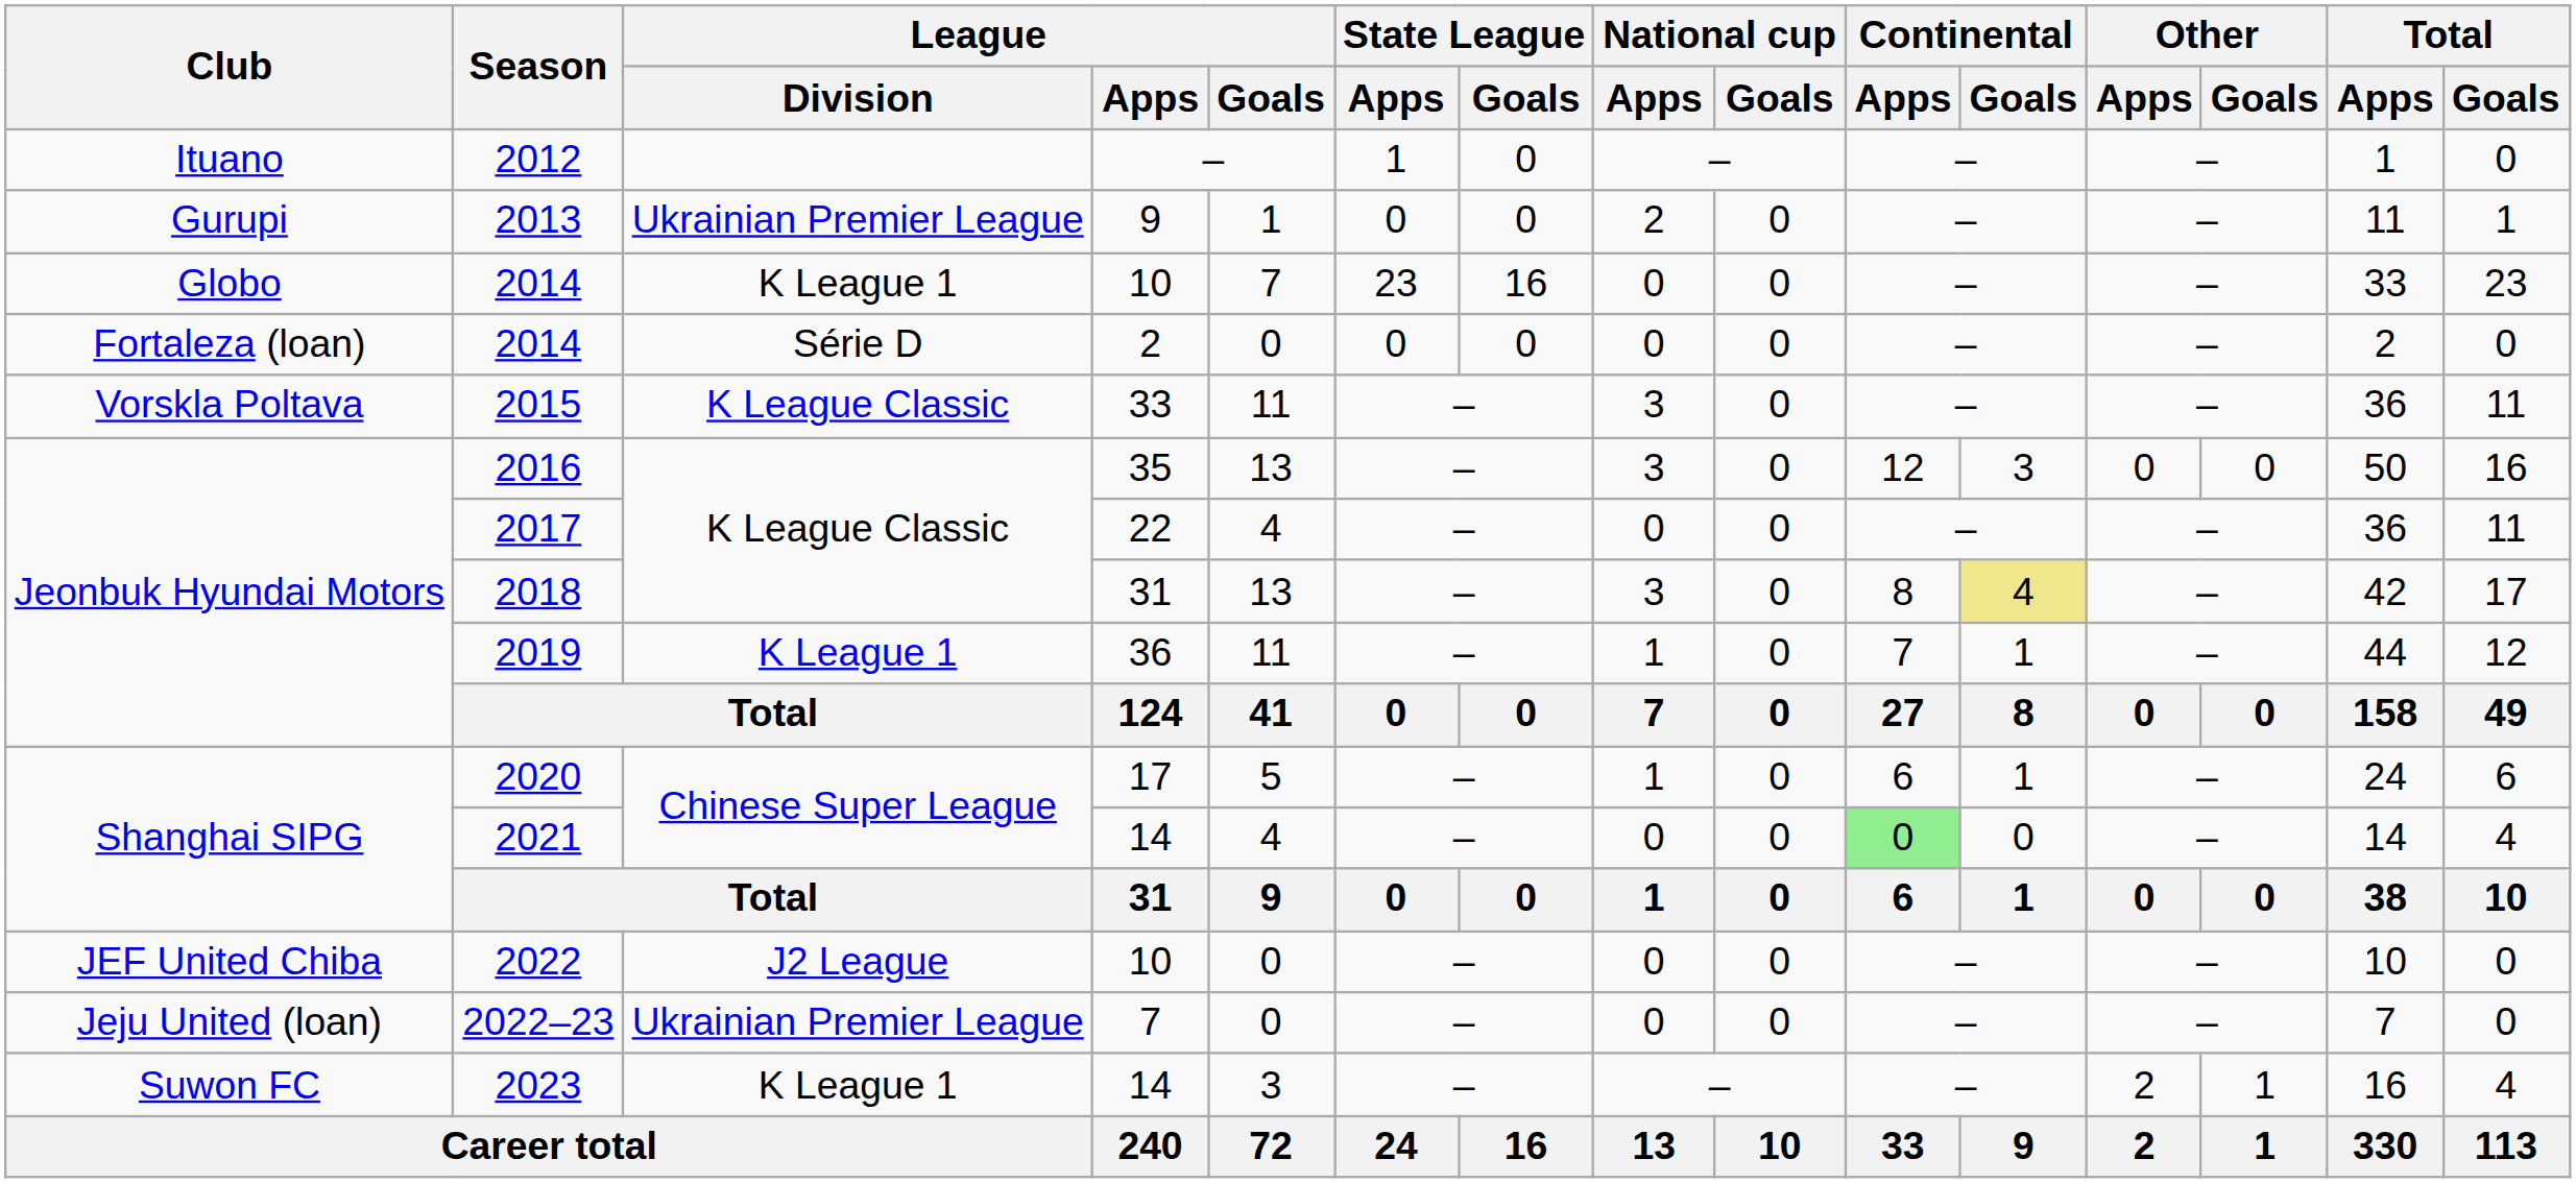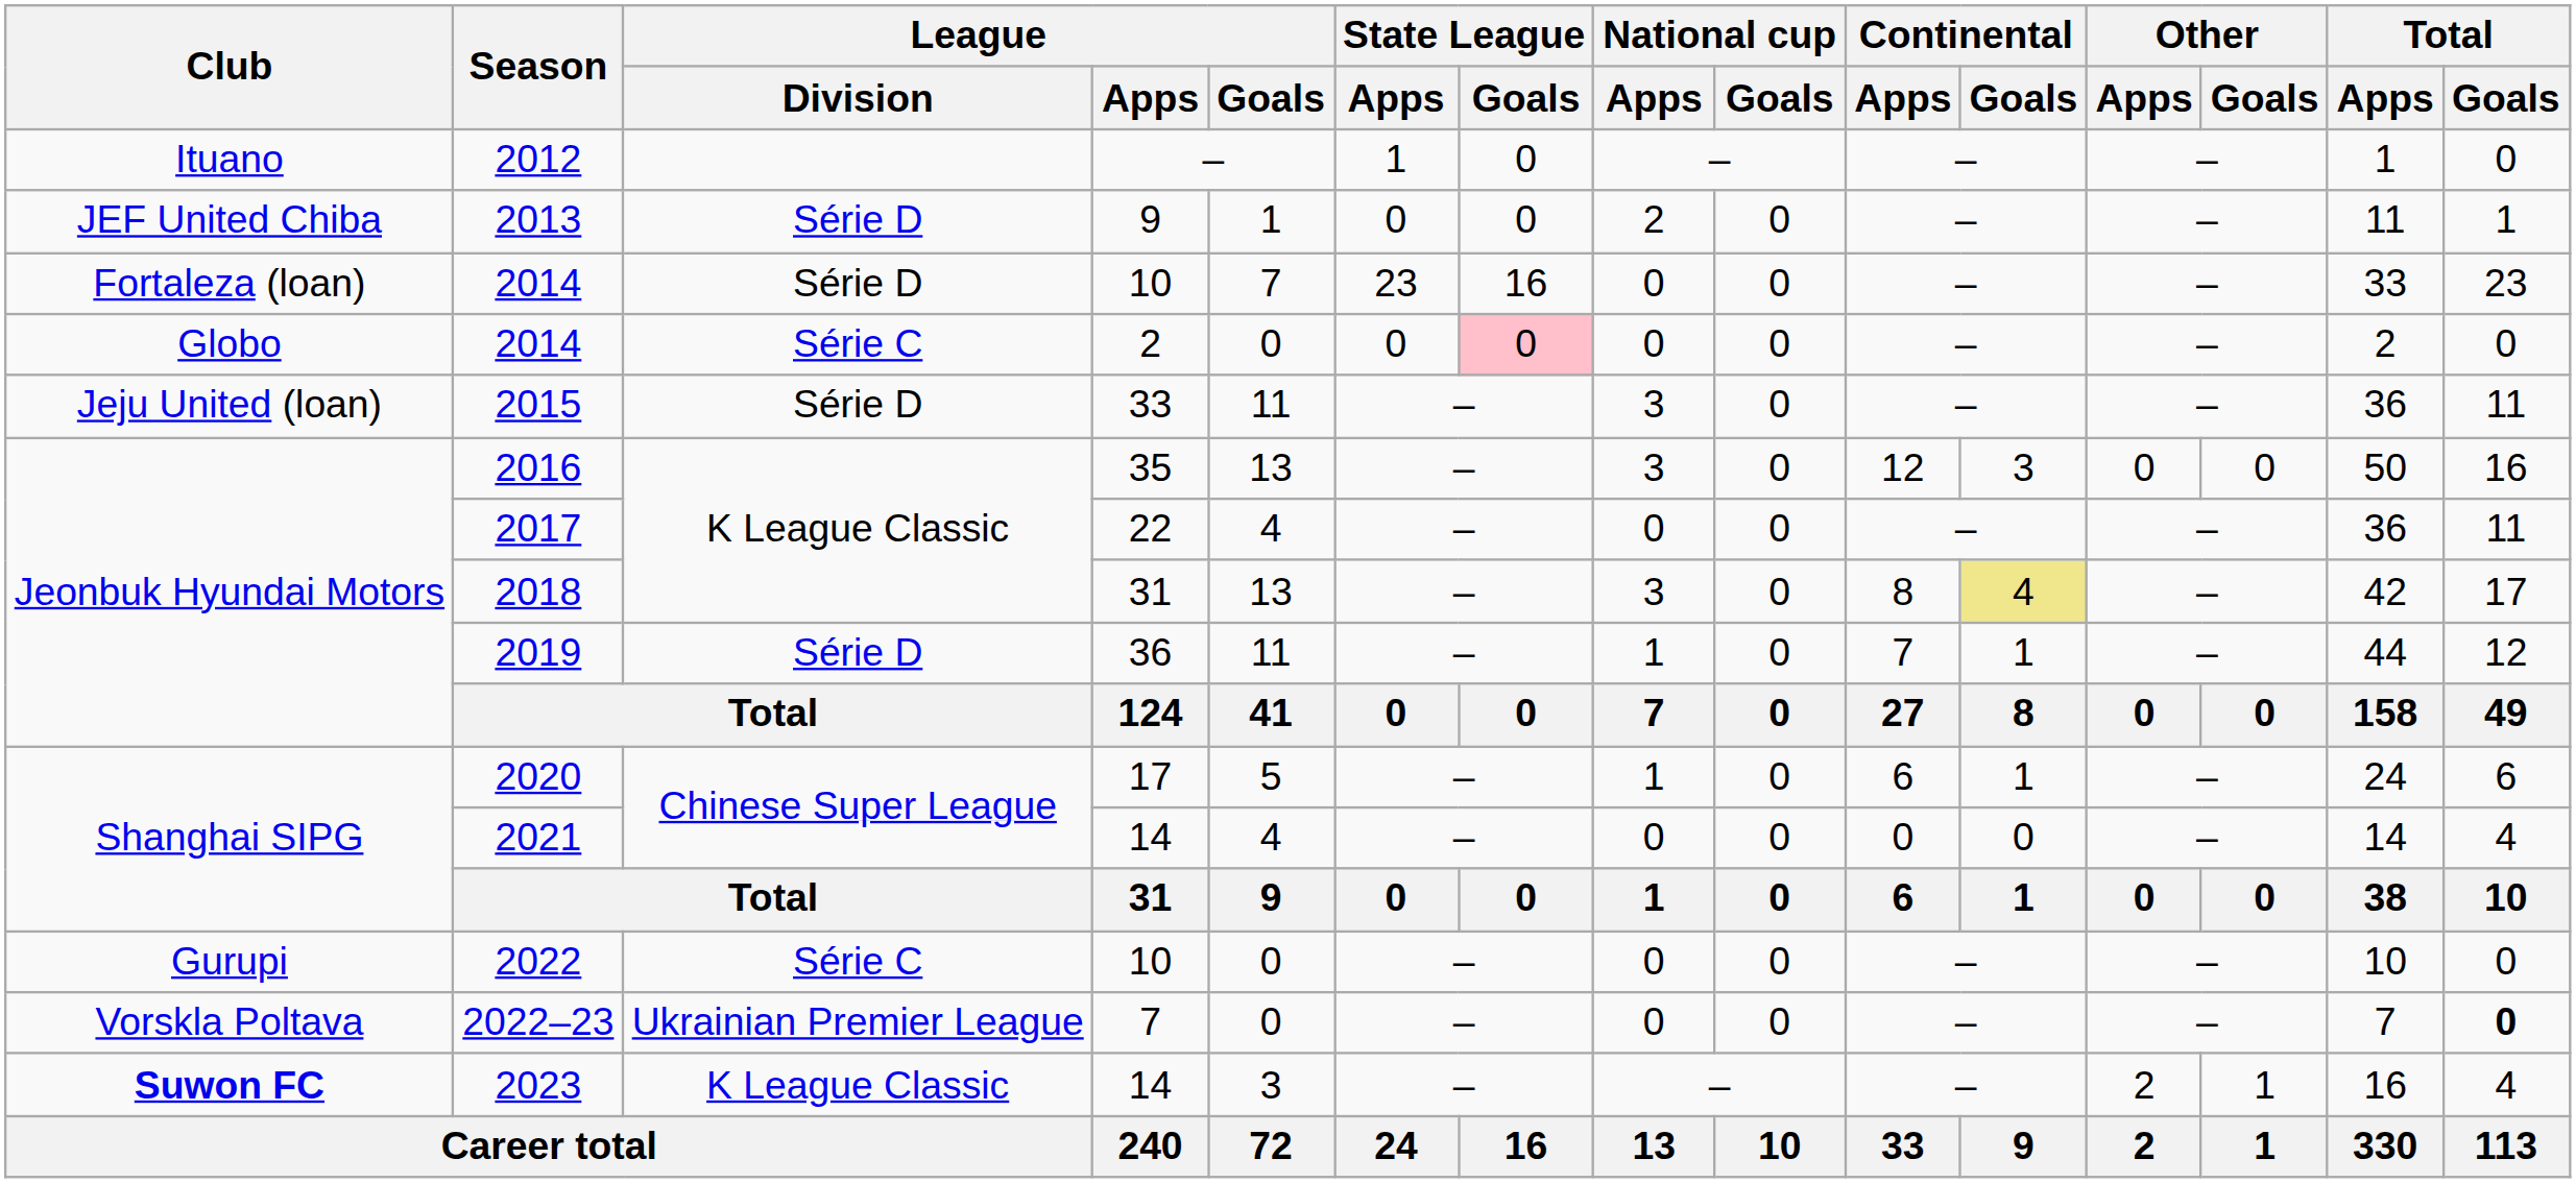 <table class="wikitable" style="text-align: center">
 <tr>
 <th rowspan="2">Club</th>
 <th rowspan="2">Season</th>
 <th colspan="3">League</th>
 <th colspan="2">State League</th>
 <th colspan="2">National cup</th>
 <th colspan="2">Continental</th>
 <th colspan="2">Other</th>
 <th colspan="2">Total</th>
 </tr>
 <tr>
 <th>Division</th>
 <th>Apps</th>
 <th>Goals</th>
 <th>Apps</th>
 <th>Goals</th>
 <th>Apps</th>
 <th>Goals</th>
 <th>Apps</th>
 <th>Goals</th>
 <th>Apps</th>
 <th>Goals</th>
 <th>Apps</th>
 <th>Goals</th>
 </tr>
 <tr>
 <td><a href='#'>Ituano</a></td>
 <td><a href='#'>2012</a></td>
 <td></td>
 <td colspan="2">–</td>
 <td>1</td>
 <td>0</td>
 <td colspan="2">–</td>
 <td colspan="2">–</td>
 <td colspan="2">–</td>
 <td>1</td>
 <td>0</td>
 </tr>
 <tr>
-<td><a href='#'>Gurupi</a></td>
+<td><a href='#'>JEF United Chiba</a></td>
 <td><a href='#'>2013</a></td>
-<td><a href='#'>Ukrainian Premier League</a></td>
+<td><a href='#'>Série D</a></td>
 <td>9</td>
 <td>1</td>
 <td>0</td>
 <td>0</td>
 <td>2</td>
 <td>0</td>
 <td colspan="2">–</td>
 <td colspan="2">–</td>
 <td>11</td>
 <td>1</td>
 </tr>
 <tr>
-<td><a href='#'>Globo</a></td>
+<td><a href='#'>Fortaleza</a> (loan)</td>
 <td><a href='#'>2014</a></td>
-<td>K League 1</td>
+<td>Série D</td>
 <td>10</td>
 <td>7</td>
 <td>23</td>
 <td>16</td>
 <td>0</td>
 <td>0</td>
 <td colspan="2">–</td>
 <td colspan="2">–</td>
 <td>33</td>
 <td>23</td>
 </tr>
 <tr>
-<td><a href='#'>Fortaleza</a> (loan)</td>
+<td><a href='#'>Globo</a></td>
 <td><a href='#'>2014</a></td>
-<td>Série D</td>
+<td><a href='#'>Série C</a></td>
 <td>2</td>
 <td>0</td>
 <td>0</td>
-<td>0</td>
+<td style="background: pink;">0</td>
 <td>0</td>
 <td>0</td>
 <td colspan="2">–</td>
 <td colspan="2">–</td>
 <td>2</td>
 <td>0</td>
 </tr>
 <tr>
-<td><a href='#'>Vorskla Poltava</a></td>
+<td><a href='#'>Jeju United</a> (loan)</td>
 <td><a href='#'>2015</a></td>
-<td><a href='#'>K League Classic</a></td>
+<td>Série D</td>
 <td>33</td>
 <td>11</td>
 <td colspan="2">–</td>
 <td>3</td>
 <td>0</td>
 <td colspan="2">–</td>
 <td colspan="2">–</td>
 <td>36</td>
 <td>11</td>
 </tr>
 <tr>
 <td rowspan="5"><a href='#'>Jeonbuk Hyundai Motors</a></td>
 <td><a href='#'>2016</a></td>
 <td rowspan="3">K League Classic</td>
 <td>35</td>
 <td>13</td>
 <td colspan="2">–</td>
 <td>3</td>
 <td>0</td>
 <td>12</td>
 <td>3</td>
 <td>0</td>
 <td>0</td>
 <td>50</td>
 <td>16</td>
 </tr>
 <tr>
 <td><a href='#'>2017</a></td>
 <td>22</td>
 <td>4</td>
 <td colspan="2">–</td>
 <td>0</td>
 <td>0</td>
 <td colspan="2">–</td>
 <td colspan="2">–</td>
 <td>36</td>
 <td>11</td>
 </tr>
 <tr>
 <td><a href='#'>2018</a></td>
 <td>31</td>
 <td>13</td>
 <td colspan="2">–</td>
 <td>3</td>
 <td>0</td>
 <td>8</td>
 <td style="background: khaki;">4</td>
 <td colspan="2">–</td>
 <td>42</td>
 <td>17</td>
 </tr>
 <tr>
 <td><a href='#'>2019</a></td>
-<td><a href='#'>K League 1</a></td>
+<td><a href='#'>Série D</a></td>
 <td>36</td>
 <td>11</td>
 <td colspan="2">–</td>
 <td>1</td>
 <td>0</td>
 <td>7</td>
 <td>1</td>
 <td colspan="2">–</td>
 <td>44</td>
 <td>12</td>
 </tr>
 <tr>
 <th colspan="2">Total</th>
 <th>124</th>
 <th>41</th>
 <th>0</th>
 <th>0</th>
 <th>7</th>
 <th>0</th>
 <th>27</th>
 <th>8</th>
 <th>0</th>
 <th>0</th>
 <th>158</th>
 <th>49</th>
 </tr>
 <tr>
 <td rowspan="3"><a href='#'>Shanghai SIPG</a></td>
 <td><a href='#'>2020</a></td>
 <td rowspan="2"><a href='#'>Chinese Super League</a></td>
 <td>17</td>
 <td>5</td>
 <td colspan="2">–</td>
 <td>1</td>
 <td>0</td>
 <td>6</td>
 <td>1</td>
 <td colspan="2">–</td>
 <td>24</td>
 <td>6</td>
 </tr>
 <tr>
 <td><a href='#'>2021</a></td>
 <td>14</td>
 <td>4</td>
 <td colspan="2">–</td>
 <td>0</td>
 <td>0</td>
-<td style="background: lightgreen;">0</td>
+<td>0</td>
 <td>0</td>
 <td colspan="2">–</td>
 <td>14</td>
 <td>4</td>
 </tr>
 <tr>
 <th colspan="2">Total</th>
 <th>31</th>
 <th>9</th>
 <th>0</th>
 <th>0</th>
 <th>1</th>
 <th>0</th>
 <th>6</th>
 <th>1</th>
 <th>0</th>
 <th>0</th>
 <th>38</th>
 <th>10</th>
 </tr>
 <tr>
-<td><a href='#'>JEF United Chiba</a></td>
+<td><a href='#'>Gurupi</a></td>
 <td><a href='#'>2022</a></td>
-<td><a href='#'>J2 League</a></td>
+<td><a href='#'>Série C</a></td>
 <td>10</td>
 <td>0</td>
 <td colspan="2">–</td>
 <td>0</td>
 <td>0</td>
 <td colspan="2">–</td>
 <td colspan="2">–</td>
 <td>10</td>
 <td>0</td>
 </tr>
 <tr>
-<td><a href='#'>Jeju United</a> (loan)</td>
+<td><a href='#'>Vorskla Poltava</a></td>
 <td><a href='#'>2022–23</a></td>
 <td><a href='#'>Ukrainian Premier League</a></td>
 <td>7</td>
 <td>0</td>
 <td colspan="2">–</td>
 <td>0</td>
 <td>0</td>
 <td colspan="2">–</td>
 <td colspan="2">–</td>
 <td>7</td>
-<td>0</td>
+<td><strong>0</strong></td>
 </tr>
 <tr>
-<td><a href='#'>Suwon FC</a></td>
+<td><strong><a href='#'>Suwon FC</a></strong></td>
 <td><a href='#'>2023</a></td>
-<td>K League 1</td>
+<td><a href='#'>K League Classic</a></td>
 <td>14</td>
 <td>3</td>
 <td colspan="2">–</td>
 <td colspan="2">–</td>
 <td colspan="2">–</td>
 <td>2</td>
 <td>1</td>
 <td>16</td>
 <td>4</td>
 </tr>
 <tr>
 <th colspan="3">Career total</th>
 <th>240</th>
 <th>72</th>
 <th>24</th>
 <th>16</th>
 <th>13</th>
 <th>10</th>
 <th>33</th>
 <th>9</th>
 <th>2</th>
 <th>1</th>
 <th>330</th>
 <th>113</th>
 </tr>
 </table>
